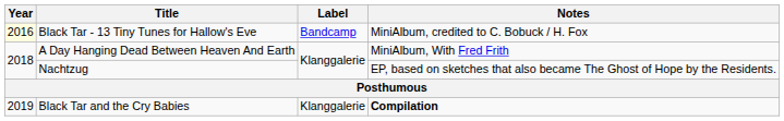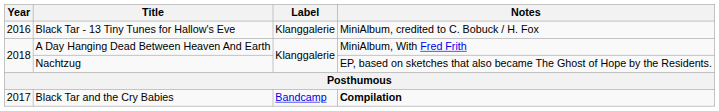 <table class="wikitable">
 <tr>
 <th>Year</th>
 <th>Title</th>
 <th>Label</th>
 <th>Notes</th>
 </tr>
 <tr>
-<td style="background: lightyellow;">2016</td>
+<td>2016</td>
 <td>Black Tar - 13 Tiny Tunes for Hallow's Eve</td>
-<td><a href='#'>Bandcamp</a></td>
+<td>Klanggalerie</td>
 <td>MiniAlbum, credited to C. Bobuck / H. Fox</td>
 </tr>
 <tr>
 <td rowspan="2">2018</td>
 <td>A Day Hanging Dead Between Heaven And Earth</td>
 <td rowspan="2">Klanggalerie</td>
 <td>MiniAlbum, With <a href='#'>Fred Frith</a></td>
 </tr>
 <tr>
 <td>Nachtzug</td>
 <td>EP, based on sketches that also became The Ghost of Hope by the Residents.</td>
 </tr>
 <tr>
 <th colspan="4">Posthumous</th>
 </tr>
 <tr>
-<td>2019</td>
+<td>2017</td>
 <td>Black Tar and the Cry Babies</td>
-<td>Klanggalerie</td>
+<td><a href='#'>Bandcamp</a></td>
 <td><strong>Compilation</strong></td>
 </tr>
 </table>
